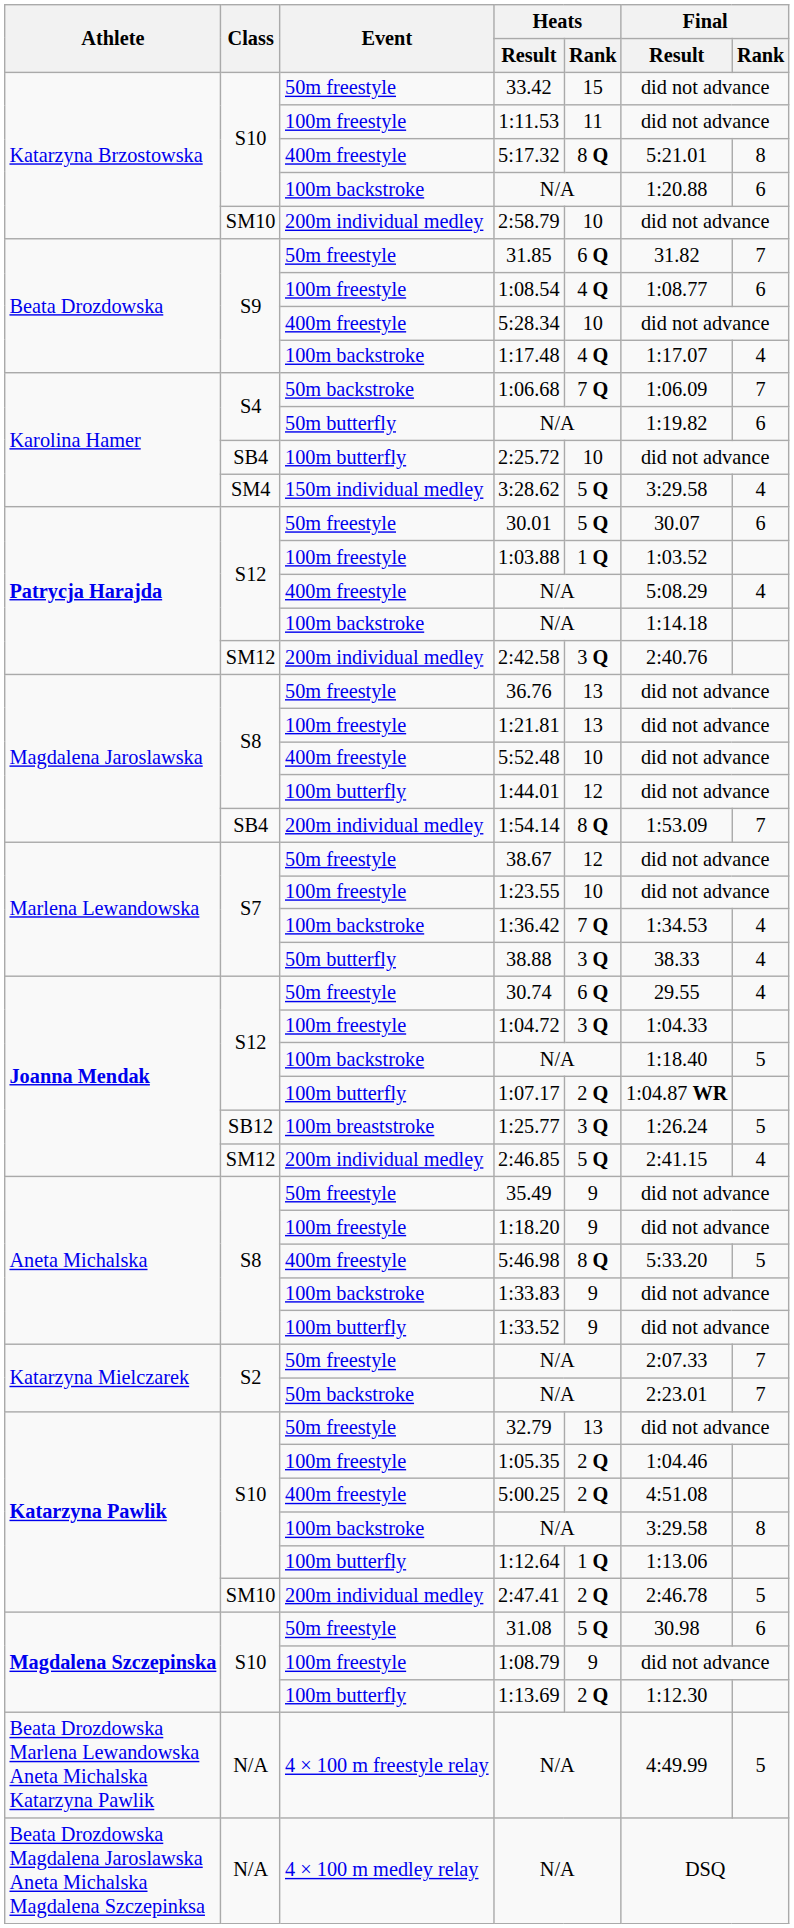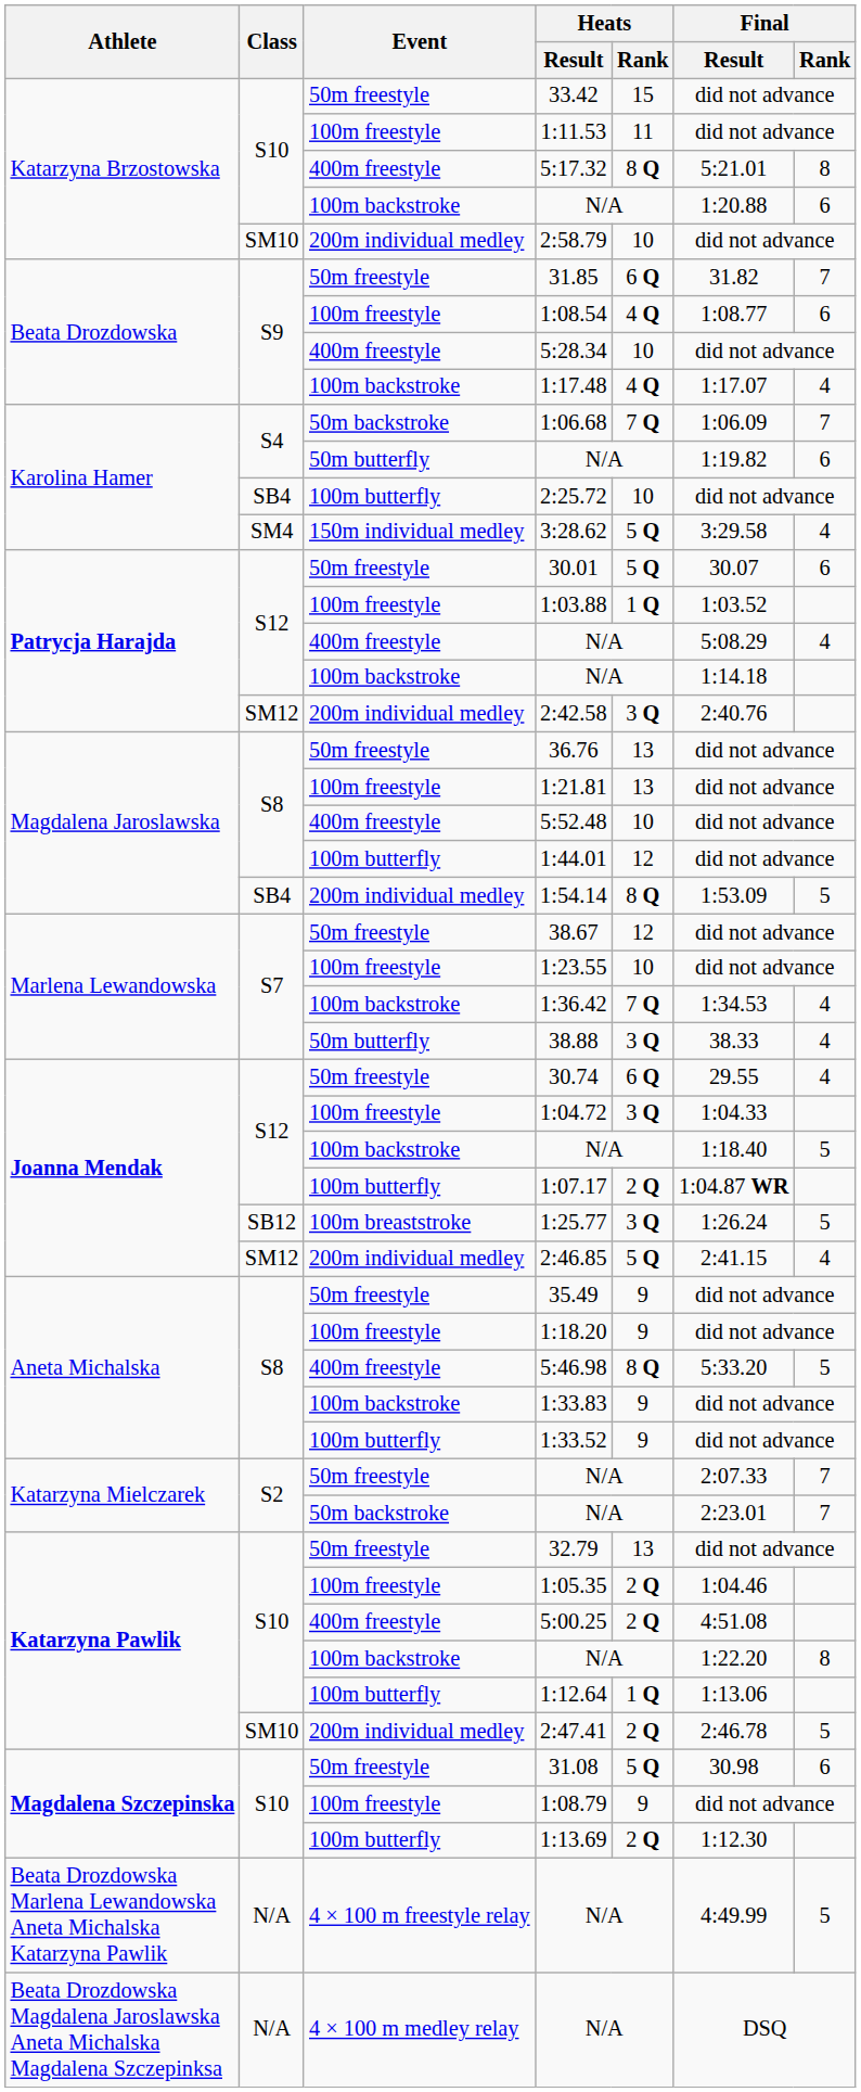 <table class=wikitable style="font-size:90%">
 <tr>
 <th rowspan="2">Athlete</th>
 <th rowspan="2">Class</th>
 <th rowspan="2">Event</th>
 <th colspan="2">Heats</th>
 <th colspan="2">Final</th>
 </tr>
 <tr>
 <th>Result</th>
 <th>Rank</th>
 <th>Result</th>
 <th>Rank</th>
 </tr>
 <tr>
 <td rowspan="5"><a href='#'>Katarzyna Brzostowska</a></td>
 <td rowspan="4" style="text-align:center;">S10</td>
 <td><a href='#'>50m freestyle</a></td>
 <td style="text-align:center;">33.42</td>
 <td style="text-align:center;">15</td>
 <td style="text-align:center;" colspan="2">did not advance</td>
 </tr>
 <tr>
 <td><a href='#'>100m freestyle</a></td>
 <td style="text-align:center;">1:11.53</td>
 <td style="text-align:center;">11</td>
 <td style="text-align:center;" colspan="2">did not advance</td>
 </tr>
 <tr>
 <td><a href='#'>400m freestyle</a></td>
 <td style="text-align:center;">5:17.32</td>
 <td style="text-align:center;">8 <strong>Q</strong></td>
 <td style="text-align:center;">5:21.01</td>
 <td style="text-align:center;">8</td>
 </tr>
 <tr>
 <td><a href='#'>100m backstroke</a></td>
 <td style="text-align:center;" colspan="2">N/A</td>
 <td style="text-align:center;">1:20.88</td>
 <td style="text-align:center;">6</td>
 </tr>
 <tr>
 <td style="text-align:center;">SM10</td>
 <td><a href='#'>200m individual medley</a></td>
 <td style="text-align:center;">2:58.79</td>
 <td style="text-align:center;">10</td>
 <td style="text-align:center;" colspan="2">did not advance</td>
 </tr>
 <tr>
 <td rowspan="4"><a href='#'>Beata Drozdowska</a></td>
 <td rowspan="4" style="text-align:center;">S9</td>
 <td><a href='#'>50m freestyle</a></td>
 <td style="text-align:center;">31.85</td>
 <td style="text-align:center;">6 <strong>Q</strong></td>
 <td style="text-align:center;">31.82</td>
 <td style="text-align:center;">7</td>
 </tr>
 <tr>
 <td><a href='#'>100m freestyle</a></td>
 <td style="text-align:center;">1:08.54</td>
 <td style="text-align:center;">4 <strong>Q</strong></td>
 <td style="text-align:center;">1:08.77</td>
 <td style="text-align:center;">6</td>
 </tr>
 <tr>
 <td><a href='#'>400m freestyle</a></td>
 <td style="text-align:center;">5:28.34</td>
 <td style="text-align:center;">10</td>
 <td style="text-align:center;" colspan="2">did not advance</td>
 </tr>
 <tr>
 <td><a href='#'>100m backstroke</a></td>
 <td style="text-align:center;">1:17.48</td>
 <td style="text-align:center;">4 <strong>Q</strong></td>
 <td style="text-align:center;">1:17.07</td>
 <td style="text-align:center;">4</td>
 </tr>
 <tr>
 <td rowspan="4"><a href='#'>Karolina Hamer</a></td>
 <td rowspan="2" style="text-align:center;">S4</td>
 <td><a href='#'>50m backstroke</a></td>
 <td style="text-align:center;">1:06.68</td>
 <td style="text-align:center;">7 <strong>Q</strong></td>
 <td style="text-align:center;">1:06.09</td>
 <td style="text-align:center;">7</td>
 </tr>
 <tr>
 <td><a href='#'>50m butterfly</a></td>
 <td style="text-align:center;" colspan="2">N/A</td>
 <td style="text-align:center;">1:19.82</td>
 <td style="text-align:center;">6</td>
 </tr>
 <tr>
 <td style="text-align:center;">SB4</td>
 <td><a href='#'>100m butterfly</a></td>
 <td style="text-align:center;">2:25.72</td>
 <td style="text-align:center;">10</td>
 <td style="text-align:center;" colspan="2">did not advance</td>
 </tr>
 <tr>
 <td style="text-align:center;">SM4</td>
 <td><a href='#'>150m individual medley</a></td>
 <td style="text-align:center;">3:28.62</td>
 <td style="text-align:center;">5 <strong>Q</strong></td>
 <td style="text-align:center;">3:29.58</td>
 <td style="text-align:center;">4</td>
 </tr>
 <tr>
 <td rowspan="5"><strong><a href='#'>Patrycja Harajda</a></strong></td>
 <td rowspan="4" style="text-align:center;">S12</td>
 <td><a href='#'>50m freestyle</a></td>
 <td style="text-align:center;">30.01</td>
 <td style="text-align:center;">5 <strong>Q</strong></td>
 <td style="text-align:center;">30.07</td>
 <td style="text-align:center;">6</td>
 </tr>
 <tr>
 <td><a href='#'>100m freestyle</a></td>
 <td style="text-align:center;">1:03.88</td>
 <td style="text-align:center;">1 <strong>Q</strong></td>
 <td style="text-align:center;">1:03.52</td>
 <td style="text-align:center;"></td>
 </tr>
 <tr>
 <td><a href='#'>400m freestyle</a></td>
 <td style="text-align:center;" colspan="2">N/A</td>
 <td style="text-align:center;">5:08.29</td>
 <td style="text-align:center;">4</td>
 </tr>
 <tr>
 <td><a href='#'>100m backstroke</a></td>
 <td style="text-align:center;" colspan="2">N/A</td>
 <td style="text-align:center;">1:14.18</td>
 <td style="text-align:center;"></td>
 </tr>
 <tr>
 <td style="text-align:center;">SM12</td>
 <td><a href='#'>200m individual medley</a></td>
 <td style="text-align:center;">2:42.58</td>
 <td style="text-align:center;">3 <strong>Q</strong></td>
 <td style="text-align:center;">2:40.76</td>
 <td style="text-align:center;"></td>
 </tr>
 <tr>
 <td rowspan="5"><a href='#'>Magdalena Jaroslawska</a></td>
 <td rowspan="4" style="text-align:center;">S8</td>
 <td><a href='#'>50m freestyle</a></td>
 <td style="text-align:center;">36.76</td>
 <td style="text-align:center;">13</td>
 <td style="text-align:center;" colspan="2">did not advance</td>
 </tr>
 <tr>
 <td><a href='#'>100m freestyle</a></td>
 <td style="text-align:center;">1:21.81</td>
 <td style="text-align:center;">13</td>
 <td style="text-align:center;" colspan="2">did not advance</td>
 </tr>
 <tr>
 <td><a href='#'>400m freestyle</a></td>
 <td style="text-align:center;">5:52.48</td>
 <td style="text-align:center;">10</td>
 <td style="text-align:center;" colspan="2">did not advance</td>
 </tr>
 <tr>
 <td><a href='#'>100m butterfly</a></td>
 <td style="text-align:center;">1:44.01</td>
 <td style="text-align:center;">12</td>
 <td style="text-align:center;" colspan="2">did not advance</td>
 </tr>
 <tr>
 <td style="text-align:center;">SB4</td>
 <td><a href='#'>200m individual medley</a></td>
 <td style="text-align:center;">1:54.14</td>
 <td style="text-align:center;">8 <strong>Q</strong></td>
 <td style="text-align:center;">1:53.09</td>
-<td style="text-align:center;">7</td>
+<td style="text-align:center;">5</td>
 </tr>
 <tr>
 <td rowspan="4"><a href='#'>Marlena Lewandowska</a></td>
 <td rowspan="4" style="text-align:center;">S7</td>
 <td><a href='#'>50m freestyle</a></td>
 <td style="text-align:center;">38.67</td>
 <td style="text-align:center;">12</td>
 <td style="text-align:center;" colspan="2">did not advance</td>
 </tr>
 <tr>
 <td><a href='#'>100m freestyle</a></td>
 <td style="text-align:center;">1:23.55</td>
 <td style="text-align:center;">10</td>
 <td style="text-align:center;" colspan="2">did not advance</td>
 </tr>
 <tr>
 <td><a href='#'>100m backstroke</a></td>
 <td style="text-align:center;">1:36.42</td>
 <td style="text-align:center;">7 <strong>Q</strong></td>
 <td style="text-align:center;">1:34.53</td>
 <td style="text-align:center;">4</td>
 </tr>
 <tr>
 <td><a href='#'>50m butterfly</a></td>
 <td style="text-align:center;">38.88</td>
 <td style="text-align:center;">3 <strong>Q</strong></td>
 <td style="text-align:center;">38.33</td>
 <td style="text-align:center;">4</td>
 </tr>
 <tr>
 <td rowspan="6"><strong><a href='#'>Joanna Mendak</a></strong></td>
 <td rowspan="4" style="text-align:center;">S12</td>
 <td><a href='#'>50m freestyle</a></td>
 <td style="text-align:center;">30.74</td>
 <td style="text-align:center;">6 <strong>Q</strong></td>
 <td style="text-align:center;">29.55</td>
 <td style="text-align:center;">4</td>
 </tr>
 <tr>
 <td><a href='#'>100m freestyle</a></td>
 <td style="text-align:center;">1:04.72</td>
 <td style="text-align:center;">3 <strong>Q</strong></td>
 <td style="text-align:center;">1:04.33</td>
 <td style="text-align:center;"></td>
 </tr>
 <tr>
 <td><a href='#'>100m backstroke</a></td>
 <td style="text-align:center;" colspan="2">N/A</td>
 <td style="text-align:center;">1:18.40</td>
 <td style="text-align:center;">5</td>
 </tr>
 <tr>
 <td><a href='#'>100m butterfly</a></td>
 <td style="text-align:center;">1:07.17</td>
 <td style="text-align:center;">2 <strong>Q</strong></td>
 <td style="text-align:center;">1:04.87 <strong>WR</strong></td>
 <td style="text-align:center;"></td>
 </tr>
 <tr>
 <td style="text-align:center;">SB12</td>
 <td><a href='#'>100m breaststroke</a></td>
 <td style="text-align:center;">1:25.77</td>
 <td style="text-align:center;">3 <strong>Q</strong></td>
 <td style="text-align:center;">1:26.24</td>
 <td style="text-align:center;">5</td>
 </tr>
 <tr>
 <td style="text-align:center;">SM12</td>
 <td><a href='#'>200m individual medley</a></td>
 <td style="text-align:center;">2:46.85</td>
 <td style="text-align:center;">5 <strong>Q</strong></td>
 <td style="text-align:center;">2:41.15</td>
 <td style="text-align:center;">4</td>
 </tr>
 <tr>
 <td rowspan="5"><a href='#'>Aneta Michalska</a></td>
 <td rowspan="5" style="text-align:center;">S8</td>
 <td><a href='#'>50m freestyle</a></td>
 <td style="text-align:center;">35.49</td>
 <td style="text-align:center;">9</td>
 <td style="text-align:center;" colspan="2">did not advance</td>
 </tr>
 <tr>
 <td><a href='#'>100m freestyle</a></td>
 <td style="text-align:center;">1:18.20</td>
 <td style="text-align:center;">9</td>
 <td style="text-align:center;" colspan="2">did not advance</td>
 </tr>
 <tr>
 <td><a href='#'>400m freestyle</a></td>
 <td style="text-align:center;">5:46.98</td>
 <td style="text-align:center;">8 <strong>Q</strong></td>
 <td style="text-align:center;">5:33.20</td>
 <td style="text-align:center;">5</td>
 </tr>
 <tr>
 <td><a href='#'>100m backstroke</a></td>
 <td style="text-align:center;">1:33.83</td>
 <td style="text-align:center;">9</td>
 <td style="text-align:center;" colspan="2">did not advance</td>
 </tr>
 <tr>
 <td><a href='#'>100m butterfly</a></td>
 <td style="text-align:center;">1:33.52</td>
 <td style="text-align:center;">9</td>
 <td style="text-align:center;" colspan="2">did not advance</td>
 </tr>
 <tr>
 <td rowspan="2"><a href='#'>Katarzyna Mielczarek</a></td>
 <td rowspan="2" style="text-align:center;">S2</td>
 <td><a href='#'>50m freestyle</a></td>
 <td style="text-align:center;" colspan="2">N/A</td>
 <td style="text-align:center;">2:07.33</td>
 <td style="text-align:center;">7</td>
 </tr>
 <tr>
 <td><a href='#'>50m backstroke</a></td>
 <td style="text-align:center;" colspan="2">N/A</td>
 <td style="text-align:center;">2:23.01</td>
 <td style="text-align:center;">7</td>
 </tr>
 <tr>
 <td rowspan="6"><strong><a href='#'>Katarzyna Pawlik</a></strong></td>
 <td rowspan="5" style="text-align:center;">S10</td>
 <td><a href='#'>50m freestyle</a></td>
 <td style="text-align:center;">32.79</td>
 <td style="text-align:center;">13</td>
 <td style="text-align:center;" colspan="2">did not advance</td>
 </tr>
 <tr>
 <td><a href='#'>100m freestyle</a></td>
 <td style="text-align:center;">1:05.35</td>
 <td style="text-align:center;">2 <strong>Q</strong></td>
 <td style="text-align:center;">1:04.46</td>
 <td style="text-align:center;"></td>
 </tr>
 <tr>
 <td><a href='#'>400m freestyle</a></td>
 <td style="text-align:center;">5:00.25</td>
 <td style="text-align:center;">2 <strong>Q</strong></td>
 <td style="text-align:center;">4:51.08</td>
 <td style="text-align:center;"></td>
 </tr>
 <tr>
 <td><a href='#'>100m backstroke</a></td>
 <td style="text-align:center;" colspan="2">N/A</td>
-<td style="text-align:center;">3:29.58</td>
+<td style="text-align:center;">1:22.20</td>
 <td style="text-align:center;">8</td>
 </tr>
 <tr>
 <td><a href='#'>100m butterfly</a></td>
 <td style="text-align:center;">1:12.64</td>
 <td style="text-align:center;">1 <strong>Q</strong></td>
 <td style="text-align:center;">1:13.06</td>
 <td style="text-align:center;"></td>
 </tr>
 <tr>
 <td style="text-align:center;">SM10</td>
 <td><a href='#'>200m individual medley</a></td>
 <td style="text-align:center;">2:47.41</td>
 <td style="text-align:center;">2 <strong>Q</strong></td>
 <td style="text-align:center;">2:46.78</td>
 <td style="text-align:center;">5</td>
 </tr>
 <tr>
 <td rowspan="3"><strong><a href='#'>Magdalena Szczepinska</a></strong></td>
 <td rowspan="3" style="text-align:center;">S10</td>
 <td><a href='#'>50m freestyle</a></td>
 <td style="text-align:center;">31.08</td>
 <td style="text-align:center;">5 <strong>Q</strong></td>
 <td style="text-align:center;">30.98</td>
 <td style="text-align:center;">6</td>
 </tr>
 <tr>
 <td><a href='#'>100m freestyle</a></td>
 <td style="text-align:center;">1:08.79</td>
 <td style="text-align:center;">9</td>
 <td style="text-align:center;" colspan="2">did not advance</td>
 </tr>
 <tr>
 <td><a href='#'>100m butterfly</a></td>
 <td style="text-align:center;">1:13.69</td>
 <td style="text-align:center;">2 <strong>Q</strong></td>
 <td style="text-align:center;">1:12.30</td>
 <td style="text-align:center;"></td>
 </tr>
 <tr>
 <td><a href='#'>Beata Drozdowska</a><br> <a href='#'>Marlena Lewandowska</a><br> <a href='#'>Aneta Michalska</a><br> <a href='#'>Katarzyna Pawlik</a></td>
 <td style="text-align:center;">N/A</td>
 <td><a href='#'>4 × 100 m freestyle relay</a></td>
 <td style="text-align:center;" colspan="2">N/A</td>
 <td style="text-align:center;">4:49.99</td>
 <td style="text-align:center;">5</td>
 </tr>
 <tr>
 <td><a href='#'>Beata Drozdowska</a><br> <a href='#'>Magdalena Jaroslawska</a><br> <a href='#'>Aneta Michalska</a><br> <a href='#'>Magdalena Szczepinksa</a></td>
 <td style="text-align:center;">N/A</td>
 <td><a href='#'>4 × 100 m medley relay</a></td>
 <td style="text-align:center;" colspan="2">N/A</td>
 <td style="text-align:center;" colspan="2">DSQ</td>
 </tr>
 </table>
